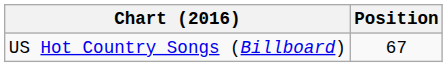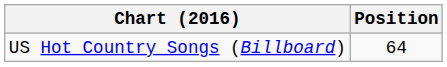 <table class="wikitable">
 <tr>
 <th scope="col">Chart (2016)</th>
 <th scope="col">Position</th>
 </tr>
 <tr>
 <td>US <a href='#'>Hot Country Songs</a> (<em><a href='#'>Billboard</a></em>)</td>
-<td align="center">67</td>
+<td align="center">64</td>
 </tr>
 </table>
